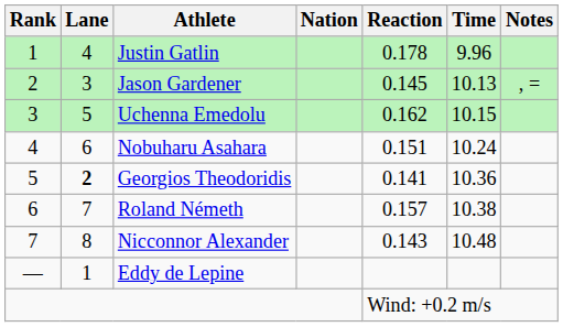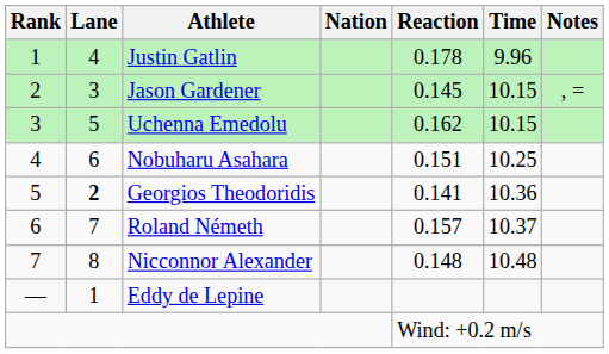 <table class="wikitable sortable" style="text-align:center">
 <tr>
 <th>Rank</th>
 <th>Lane</th>
 <th>Athlete</th>
 <th>Nation</th>
 <th>Reaction</th>
 <th>Time</th>
 <th>Notes</th>
 </tr>
 <tr bgcolor=bbf3bb>
 <td>1</td>
 <td>4</td>
 <td align="left"><a href='#'>Justin Gatlin</a></td>
 <td align="left"></td>
 <td align=center>0.178</td>
 <td>9.96</td>
 <td></td>
 </tr>
 <tr bgcolor=bbf3bb>
 <td>2</td>
 <td>3</td>
 <td align="left"><a href='#'>Jason Gardener</a></td>
 <td align="left"></td>
 <td align=center>0.145</td>
-<td>10.13</td>
+<td>10.15</td>
 <td>, =</td>
 </tr>
 <tr bgcolor=bbf3bb>
 <td>3</td>
 <td>5</td>
 <td align="left"><a href='#'>Uchenna Emedolu</a></td>
 <td align="left"></td>
 <td align=center>0.162</td>
 <td>10.15</td>
 <td></td>
 </tr>
 <tr>
 <td>4</td>
 <td>6</td>
 <td align="left"><a href='#'>Nobuharu Asahara</a></td>
 <td align="left"></td>
 <td align=center>0.151</td>
-<td>10.24</td>
+<td>10.25</td>
 <td></td>
 </tr>
 <tr>
 <td>5</td>
 <td><strong>2</strong></td>
 <td align="left"><a href='#'>Georgios Theodoridis</a></td>
 <td align="left"></td>
 <td align=center>0.141</td>
 <td>10.36</td>
 <td></td>
 </tr>
 <tr>
 <td>6</td>
 <td>7</td>
 <td align="left"><a href='#'>Roland Németh</a></td>
 <td align="left"></td>
 <td align=center>0.157</td>
-<td>10.38</td>
+<td>10.37</td>
 <td></td>
 </tr>
 <tr>
 <td>7</td>
 <td>8</td>
 <td align="left"><a href='#'>Nicconnor Alexander</a></td>
 <td align="left"></td>
-<td align=center>0.143</td>
+<td align=center>0.148</td>
 <td>10.48</td>
 <td></td>
 </tr>
 <tr>
 <td data-sort-value=8>—</td>
 <td>1</td>
 <td align="left"><a href='#'>Eddy de Lepine</a></td>
 <td align="left"></td>
 <td align=center></td>
 <td></td>
 <td></td>
 </tr>
 <tr class="sortbottom">
 <td colspan=4></td>
 <td colspan="3" style="text-align:left;">Wind: +0.2 m/s</td>
 </tr>
 </table>
